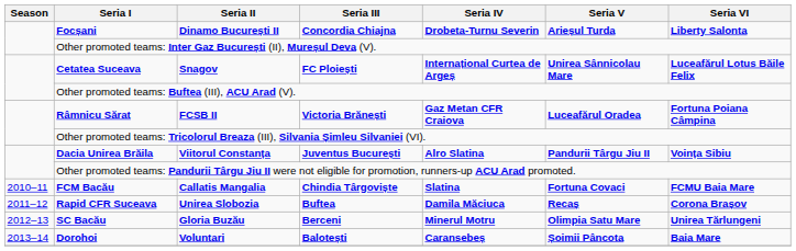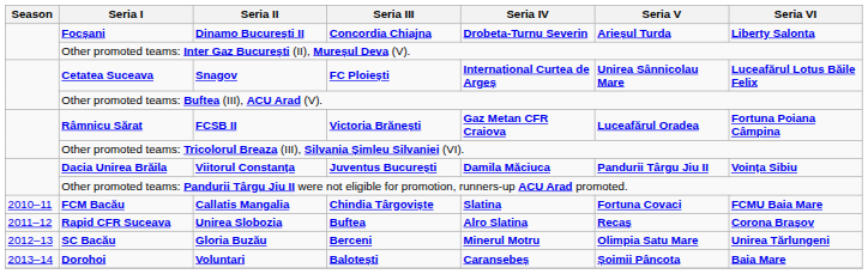 <table class=wikitable style="font-size:90%">
 <tr>
 <th width="60">Season</th>
 <th width="160">Seria I</th>
 <th width="160">Seria II</th>
 <th width="160">Seria III</th>
 <th width="160">Seria IV</th>
 <th width="160">Seria V</th>
 <th width="160">Seria VI</th>
 </tr>
 <tr>
 <td rowspan=2></td>
 <td><strong><a href='#'>Focșani</a></strong></td>
 <td><strong><a href='#'>Dinamo București II</a></strong></td>
 <td><strong><a href='#'>Concordia Chiajna</a></strong></td>
 <td><strong><a href='#'>Drobeta-Turnu Severin</a></strong></td>
 <td><strong><a href='#'>Arieșul Turda</a></strong></td>
 <td><strong><a href='#'>Liberty Salonta</a></strong></td>
 </tr>
 <tr>
 <td colspan=9>Other promoted teams: <strong><a href='#'>Inter Gaz București</a></strong> (II), <strong><a href='#'>Mureșul Deva</a></strong> (V).</td>
 </tr>
 <tr>
 <td rowspan=2></td>
 <td><strong><a href='#'>Cetatea Suceava</a></strong></td>
 <td><strong><a href='#'>Snagov</a></strong></td>
 <td><strong><a href='#'>FC Ploiești</a></strong></td>
 <td><strong><a href='#'>Internațional Curtea de Argeș</a></strong></td>
 <td><strong><a href='#'>Unirea Sânnicolau Mare</a></strong></td>
 <td><strong><a href='#'>Luceafărul Lotus Băile Felix</a></strong></td>
 </tr>
 <tr>
 <td colspan=9>Other promoted teams: <strong><a href='#'>Buftea</a></strong> (III), <strong><a href='#'>ACU Arad</a></strong> (V).</td>
 </tr>
 <tr>
 <td rowspan=2></td>
 <td><strong><a href='#'>Râmnicu Sărat</a></strong></td>
 <td><strong><a href='#'>FCSB II</a></strong></td>
 <td><strong><a href='#'>Victoria Brănești</a></strong></td>
 <td><strong><a href='#'>Gaz Metan CFR Craiova</a></strong></td>
 <td><strong><a href='#'>Luceafărul Oradea</a></strong></td>
 <td><strong><a href='#'>Fortuna Poiana Câmpina</a></strong></td>
 </tr>
 <tr>
 <td colspan=9>Other promoted teams: <strong><a href='#'>Tricolorul Breaza</a></strong> (III), <strong><a href='#'>Silvania Șimleu Silvaniei</a></strong> (VI).</td>
 </tr>
 <tr>
 <td rowspan=2></td>
 <td><strong><a href='#'>Dacia Unirea Brăila</a></strong></td>
 <td><strong><a href='#'>Viitorul Constanța</a></strong></td>
 <td><strong><a href='#'>Juventus București</a></strong></td>
-<td><strong><a href='#'>Alro Slatina</a></strong></td>
+<td><strong><a href='#'>Damila Măciuca</a></strong></td>
 <td><strong><a href='#'>Pandurii Târgu Jiu II</a></strong></td>
 <td><strong><a href='#'>Voința Sibiu</a></strong></td>
 </tr>
 <tr>
 <td colspan=9>Other promoted teams: <strong><a href='#'>Pandurii Târgu Jiu II</a></strong> were not eligible for promotion, runners-up <strong><a href='#'>ACU Arad</a></strong> promoted.</td>
 </tr>
 <tr>
 <td><a href='#'>2010–11</a></td>
 <td><strong><a href='#'>FCM Bacău</a></strong></td>
 <td><strong><a href='#'>Callatis Mangalia</a></strong></td>
 <td><strong><a href='#'>Chindia Târgoviște</a></strong></td>
 <td><strong><a href='#'>Slatina</a></strong></td>
 <td><strong><a href='#'>Fortuna Covaci</a></strong></td>
 <td><strong><a href='#'>FCMU Baia Mare</a></strong></td>
 </tr>
 <tr>
 <td><a href='#'>2011–12</a></td>
 <td><strong><a href='#'>Rapid CFR Suceava</a></strong></td>
 <td><strong><a href='#'>Unirea Slobozia</a></strong></td>
 <td><strong><a href='#'>Buftea</a></strong></td>
-<td><strong><a href='#'>Damila Măciuca</a></strong></td>
+<td><strong><a href='#'>Alro Slatina</a></strong></td>
 <td><strong><a href='#'>Recaș</a></strong></td>
 <td><strong><a href='#'>Corona Brașov</a></strong></td>
 </tr>
 <tr>
 <td><a href='#'>2012–13</a></td>
 <td><strong><a href='#'>SC Bacău</a></strong></td>
 <td><strong><a href='#'>Gloria Buzău</a></strong></td>
 <td><strong><a href='#'>Berceni</a></strong></td>
 <td><strong><a href='#'>Minerul Motru</a></strong></td>
 <td><strong><a href='#'>Olimpia Satu Mare</a></strong></td>
 <td><strong><a href='#'>Unirea Tărlungeni</a></strong></td>
 </tr>
 <tr>
 <td><a href='#'>2013–14</a></td>
 <td><strong><a href='#'>Dorohoi</a></strong></td>
 <td><strong><a href='#'>Voluntari</a></strong></td>
 <td><strong><a href='#'>Balotești</a></strong></td>
 <td><strong><a href='#'>Caransebeș</a></strong></td>
 <td><strong><a href='#'>Șoimii Pâncota</a></strong></td>
 <td><strong><a href='#'>Baia Mare</a></strong></td>
 </tr>
 <tr>
 </tr>
 </table>
